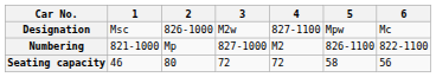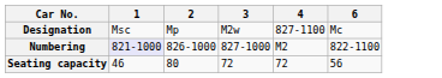 <table class="wikitable">
 <tr>
 <th>Car No.</th>
 <th>1</th>
 <th>2</th>
 <th>3</th>
 <th>4</th>
-<th>5</th>
 <th>6</th>
 </tr>
 <tr>
 <th>Designation</th>
 <td>Msc</td>
-<td>826-1000</td>
+<td>Mp</td>
 <td>M2w</td>
 <td>827-1100</td>
-<td>Mpw</td>
 <td>Mc</td>
 </tr>
 <tr>
 <th>Numbering</th>
-<td>821-1000</td>
-<td>Mp</td>
+<td style="background: lavender;">821-1000</td>
+<td>826-1000</td>
 <td>827-1000</td>
 <td>M2</td>
-<td>826-1100</td>
 <td>822-1100</td>
 </tr>
 <tr>
 <th>Seating capacity</th>
 <td>46</td>
 <td>80</td>
 <td>72</td>
 <td>72</td>
-<td>58</td>
 <td>56</td>
 </tr>
 </table>
